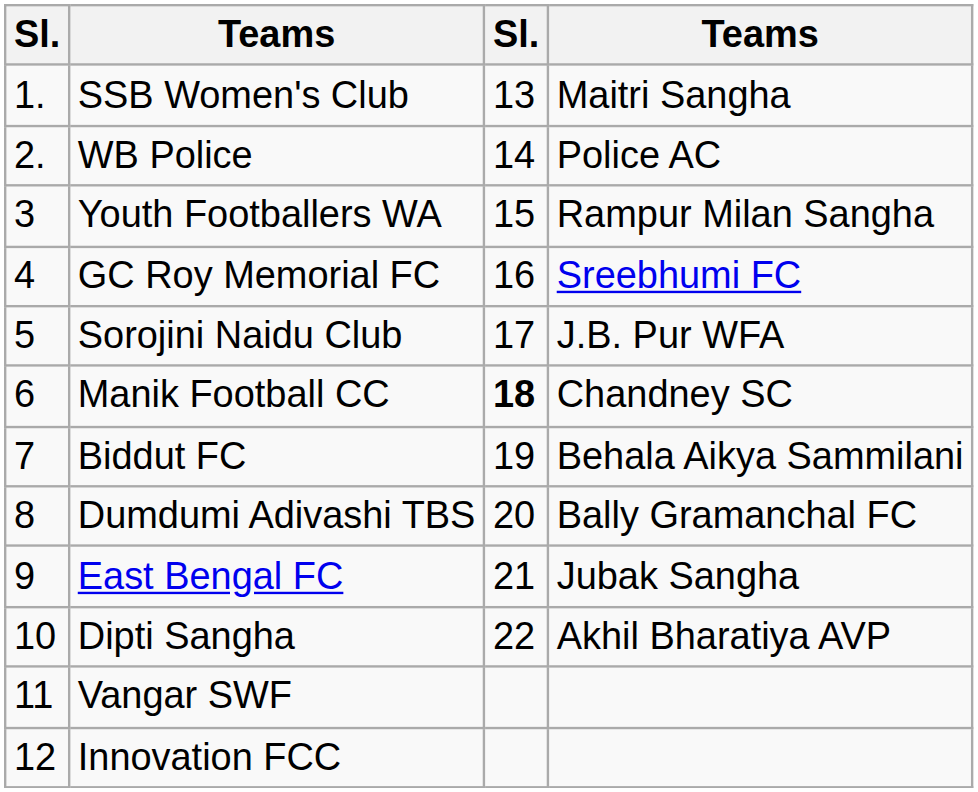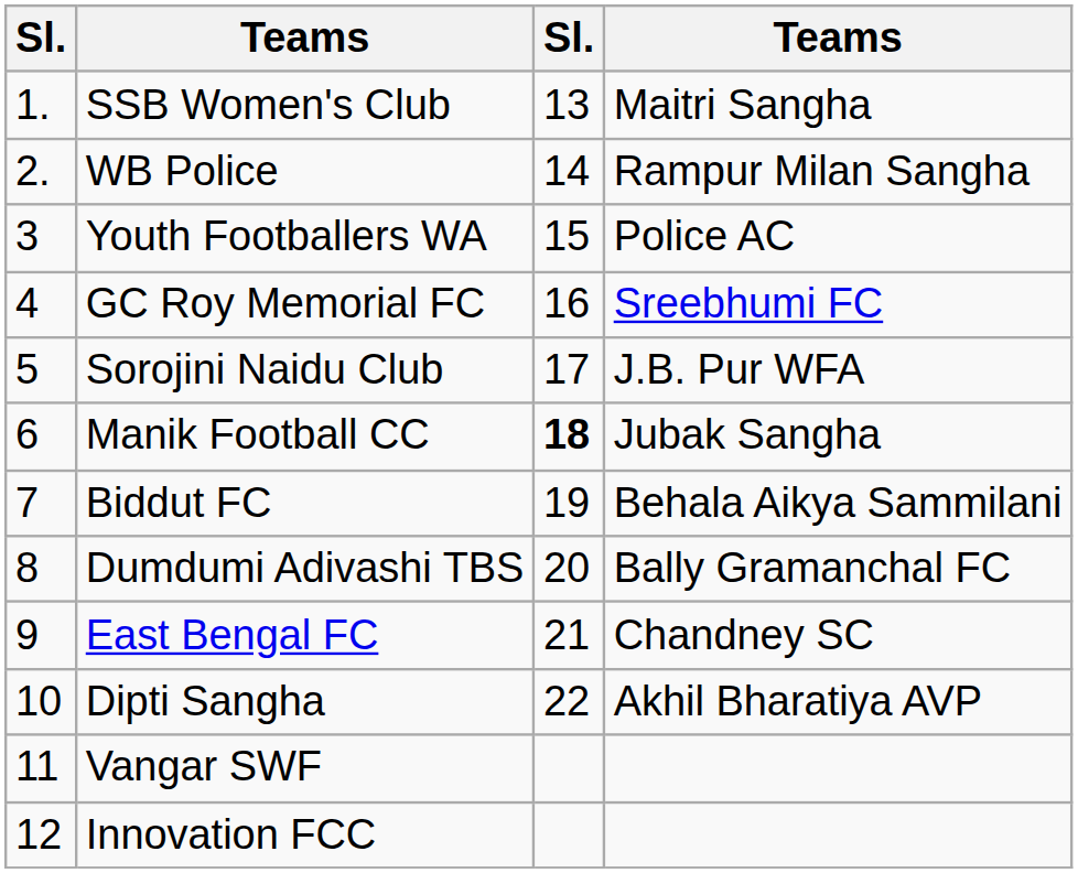 <table class="wikitable sortable">
 <tr>
 <th>Sl.</th>
 <th>Teams</th>
 <th>Sl.</th>
 <th>Teams</th>
 </tr>
 <tr>
 <td>1.</td>
 <td>SSB Women's Club</td>
 <td>13</td>
 <td>Maitri Sangha</td>
 </tr>
 <tr>
 <td>2.</td>
 <td>WB Police</td>
 <td>14</td>
-<td>Police AC</td>
+<td>Rampur Milan Sangha</td>
 </tr>
 <tr>
 <td>3</td>
 <td>Youth Footballers WA</td>
 <td>15</td>
-<td>Rampur Milan Sangha</td>
+<td>Police AC</td>
 </tr>
 <tr>
 <td>4</td>
 <td>GC Roy Memorial FC</td>
 <td>16</td>
 <td><a href='#'>Sreebhumi FC</a></td>
 </tr>
 <tr>
 <td>5</td>
 <td>Sorojini Naidu Club</td>
 <td>17</td>
 <td>J.B. Pur WFA</td>
 </tr>
 <tr>
 <td>6</td>
 <td>Manik Football CC</td>
 <td><strong>18</strong></td>
-<td>Chandney SC</td>
+<td>Jubak Sangha</td>
 </tr>
 <tr>
 <td>7</td>
 <td>Biddut FC</td>
 <td>19</td>
 <td>Behala Aikya Sammilani</td>
 </tr>
 <tr>
 <td>8</td>
 <td>Dumdumi Adivashi TBS</td>
 <td>20</td>
 <td>Bally Gramanchal FC</td>
 </tr>
 <tr>
 <td>9</td>
 <td><a href='#'>East Bengal FC</a></td>
 <td>21</td>
-<td>Jubak Sangha</td>
+<td>Chandney SC</td>
 </tr>
 <tr>
 <td>10</td>
 <td>Dipti Sangha</td>
 <td>22</td>
 <td>Akhil Bharatiya AVP</td>
 </tr>
 <tr>
 <td>11</td>
 <td>Vangar SWF</td>
 <td></td>
 <td></td>
 </tr>
 <tr>
 <td>12</td>
 <td>Innovation FCC</td>
 <td></td>
 <td></td>
 </tr>
 </table>
